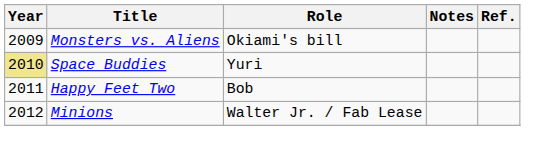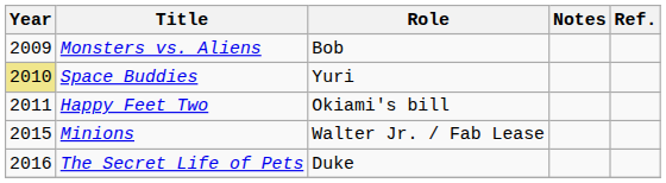 <table class="wikitable">
 <tr>
 <th>Year</th>
 <th>Title</th>
 <th>Role</th>
 <th>Notes</th>
 <th>Ref.</th>
 </tr>
 <tr>
 <td>2009</td>
 <td><em><a href='#'>Monsters vs. Aliens</a></em></td>
-<td>Okiami's bill</td>
+<td>Bob</td>
 <td></td>
 <td></td>
 </tr>
 <tr>
 <td style="background: khaki;">2010</td>
 <td><em><a href='#'>Space Buddies</a></em></td>
 <td>Yuri</td>
 <td></td>
 <td></td>
 </tr>
 <tr>
 <td>2011</td>
 <td><em><a href='#'>Happy Feet Two</a></em></td>
-<td>Bob</td>
+<td>Okiami's bill</td>
 <td></td>
 <td></td>
 </tr>
 <tr>
-<td>2012</td>
+<td>2015</td>
 <td><em><a href='#'>Minions</a></em></td>
 <td>Walter Jr. / Fab Lease</td>
 <td></td>
 <td></td>
 </tr>
 <tr>
+<td>2016</td>
+<td><em><a href='#'>The Secret Life of Pets</a></em></td>
+<td>Duke</td>
+<td></td>
+<td></td>
+</tr>
+<tr>
 </tr>
 </table>
